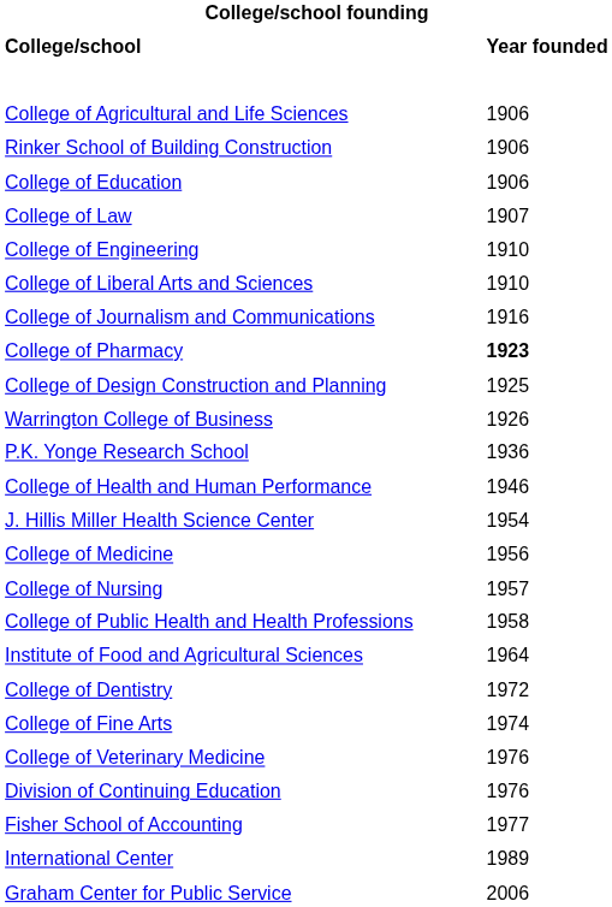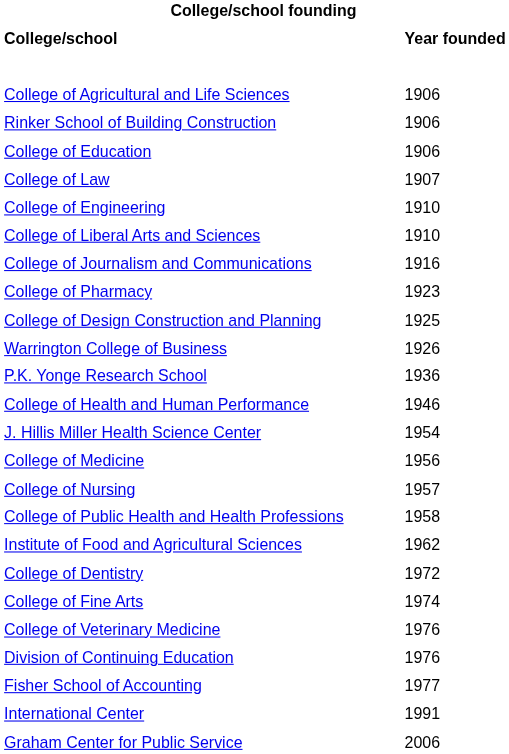 <table class="toccolours" style="float: center; margin-left: 1em; font-size: 95%; line-height: 1.5em; width:500px">
 <tr>
 <th colspan="2" style="text-align: center;"><strong>College/school founding</strong></th>
 </tr>
 <tr>
 <td><strong>College/school</strong></td>
 <td><strong>Year founded</strong></td>
 </tr>
 <tr>
 <td colspan="4"><br></td>
 </tr>
 <tr>
 <td><a href='#'>College of Agricultural and Life Sciences</a></td>
 <td>1906</td>
 </tr>
 <tr>
 <td><a href='#'>Rinker School of Building Construction</a></td>
 <td>1906</td>
 </tr>
 <tr>
 <td><a href='#'>College of Education</a></td>
 <td>1906</td>
 </tr>
 <tr>
 <td><a href='#'>College of Law</a></td>
 <td>1907</td>
 </tr>
 <tr>
 <td><a href='#'>College of Engineering</a></td>
 <td>1910</td>
 </tr>
 <tr>
 <td><a href='#'>College of Liberal Arts and Sciences</a></td>
 <td>1910</td>
 </tr>
 <tr>
 <td><a href='#'>College of Journalism and Communications</a></td>
 <td>1916</td>
 </tr>
 <tr>
 <td><a href='#'>College of Pharmacy</a></td>
-<td><strong>1923</strong></td>
+<td>1923</td>
 </tr>
 <tr>
 <td><a href='#'>College of Design Construction and Planning</a></td>
 <td>1925</td>
 </tr>
 <tr>
 <td><a href='#'>Warrington College of Business</a></td>
 <td>1926</td>
 </tr>
 <tr>
 <td><a href='#'>P.K. Yonge Research School</a></td>
 <td>1936</td>
 </tr>
 <tr>
 <td><a href='#'>College of Health and Human Performance</a></td>
 <td>1946</td>
 </tr>
 <tr>
 <td><a href='#'>J. Hillis Miller Health Science Center</a></td>
 <td>1954</td>
 </tr>
 <tr>
 <td><a href='#'>College of Medicine</a></td>
 <td>1956</td>
 </tr>
 <tr>
 <td><a href='#'>College of Nursing</a></td>
 <td>1957</td>
 </tr>
 <tr>
 <td><a href='#'>College of Public Health and Health Professions</a></td>
 <td>1958</td>
 </tr>
 <tr>
 <td><a href='#'>Institute of Food and Agricultural Sciences</a></td>
-<td>1964</td>
+<td>1962</td>
 </tr>
 <tr>
 <td><a href='#'>College of Dentistry</a></td>
 <td>1972</td>
 </tr>
 <tr>
 <td><a href='#'>College of Fine Arts</a></td>
 <td>1974</td>
 </tr>
 <tr>
 <td><a href='#'>College of Veterinary Medicine</a></td>
 <td>1976</td>
 </tr>
 <tr>
 <td><a href='#'>Division of Continuing Education</a></td>
 <td>1976</td>
 </tr>
 <tr>
 <td><a href='#'>Fisher School of Accounting</a></td>
 <td>1977</td>
 </tr>
 <tr>
 <td><a href='#'>International Center</a></td>
-<td>1989</td>
+<td>1991</td>
 </tr>
 <tr>
 <td><a href='#'>Graham Center for Public Service</a></td>
 <td>2006</td>
 </tr>
 </table>
